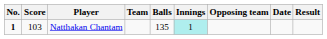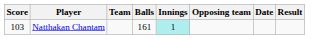 <table class="wikitable" style="font-size:95%">
 <tr>
-<th>No.</th>
 <th>Score</th>
 <th>Player</th>
 <th>Team</th>
 <th>Balls</th>
 <th>Innings</th>
 <th>Opposing team</th>
 <th>Date</th>
 <th>Result</th>
 </tr>
 <tr align="center">
-<td><strong>1</strong></td>
 <td>103</td>
 <td><a href='#'>Natthakan Chantam</a></td>
 <td></td>
-<td>135</td>
+<td>161</td>
 <td style="background: paleturquoise;">1</td>
 <td></td>
 <td></td>
 <td></td>
 </tr>
 </table>
